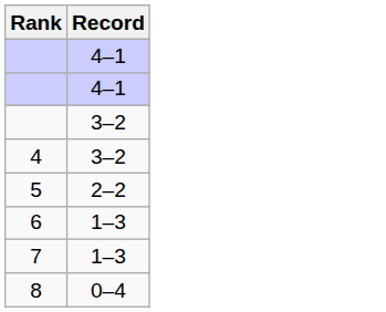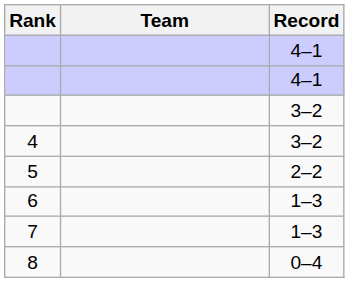 <table class="wikitable" style="font-size:90%;">
 <tr>
 <th>Rank</th>
+<th width=150px>Team</th>
 <th>Record</th>
 </tr>
 <tr bgcolor=ccccff>
 <td align=center></td>
+<td></td>
 <td align=center>4–1</td>
 </tr>
 <tr bgcolor=ccccff>
 <td align=center></td>
+<td></td>
 <td align=center>4–1</td>
 </tr>
 <tr>
 <td align=center></td>
+<td></td>
 <td align=center>3–2</td>
 </tr>
 <tr>
 <td align=center>4</td>
+<td></td>
 <td align=center>3–2</td>
 </tr>
 <tr>
 <td align=center>5</td>
+<td></td>
 <td align=center>2–2</td>
 </tr>
 <tr>
 <td align=center>6</td>
+<td></td>
 <td align=center>1–3</td>
 </tr>
 <tr>
 <td align=center>7</td>
+<td></td>
 <td align=center>1–3</td>
 </tr>
 <tr>
 <td align=center>8</td>
+<td></td>
 <td align=center>0–4</td>
 </tr>
 </table>
